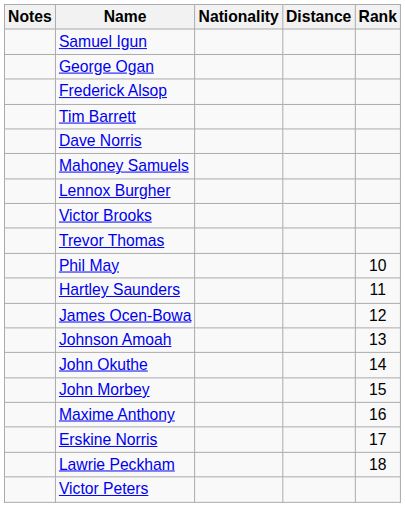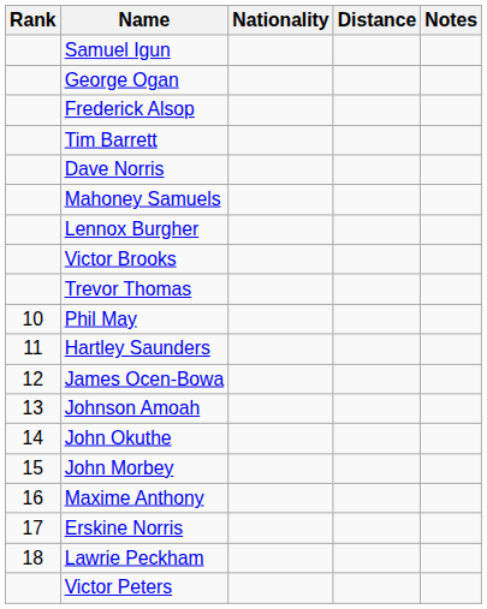 <table class="wikitable sortable" style=" text-align:center">
 <tr>
-<th scope="col">Notes</th>
+<th scope="col">Rank</th>
 <th scope="col">Name</th>
 <th scope="col">Nationality</th>
 <th scope="col">Distance</th>
-<th scope="col">Rank</th>
+<th scope="col">Notes</th>
 </tr>
 <tr>
 <td></td>
 <td align=left><a href='#'>Samuel Igun</a></td>
 <td align=left></td>
 <td></td>
 <td></td>
 </tr>
 <tr>
 <td></td>
 <td align=left><a href='#'>George Ogan</a></td>
 <td align=left></td>
 <td></td>
 <td></td>
 </tr>
 <tr>
 <td></td>
 <td align=left><a href='#'>Frederick Alsop</a></td>
 <td align=left></td>
 <td></td>
 <td></td>
 </tr>
 <tr>
 <td></td>
 <td align=left><a href='#'>Tim Barrett</a></td>
 <td align=left></td>
 <td></td>
 <td></td>
 </tr>
 <tr>
 <td></td>
 <td align=left><a href='#'>Dave Norris</a></td>
 <td align=left></td>
 <td></td>
 <td></td>
 </tr>
 <tr>
 <td></td>
 <td align=left><a href='#'>Mahoney Samuels</a></td>
 <td align=left></td>
 <td></td>
 <td></td>
 </tr>
 <tr>
 <td></td>
 <td align=left><a href='#'>Lennox Burgher</a></td>
 <td align=left></td>
 <td></td>
 <td></td>
 </tr>
 <tr>
 <td></td>
 <td align=left><a href='#'>Victor Brooks</a></td>
 <td align=left></td>
 <td></td>
 <td></td>
 </tr>
 <tr>
 <td></td>
 <td align=left><a href='#'>Trevor Thomas</a></td>
 <td align=left></td>
 <td></td>
 <td></td>
 </tr>
 <tr>
-<td></td>
+<td>10</td>
 <td align=left><a href='#'>Phil May</a></td>
 <td align=left></td>
 <td></td>
-<td>10</td>
+<td></td>
 </tr>
 <tr>
-<td></td>
+<td>11</td>
 <td align=left><a href='#'>Hartley Saunders</a></td>
 <td align=left></td>
 <td></td>
-<td>11</td>
+<td></td>
 </tr>
 <tr>
-<td></td>
+<td>12</td>
 <td align=left><a href='#'>James Ocen-Bowa</a></td>
 <td align=left></td>
 <td></td>
-<td>12</td>
+<td></td>
 </tr>
 <tr>
-<td></td>
+<td>13</td>
 <td align=left><a href='#'>Johnson Amoah</a></td>
 <td align=left></td>
 <td></td>
-<td>13</td>
+<td></td>
 </tr>
 <tr>
-<td></td>
+<td>14</td>
 <td align=left><a href='#'>John Okuthe</a></td>
 <td align=left></td>
 <td></td>
-<td>14</td>
+<td></td>
 </tr>
 <tr>
-<td></td>
+<td>15</td>
 <td align=left><a href='#'>John Morbey</a></td>
 <td align=left></td>
 <td></td>
-<td>15</td>
+<td></td>
 </tr>
 <tr>
-<td></td>
+<td>16</td>
 <td align=left><a href='#'>Maxime Anthony</a></td>
 <td align=left></td>
 <td></td>
-<td>16</td>
+<td></td>
 </tr>
 <tr>
-<td></td>
+<td>17</td>
 <td align=left><a href='#'>Erskine Norris</a></td>
 <td align=left></td>
 <td></td>
-<td>17</td>
+<td></td>
 </tr>
 <tr>
-<td></td>
+<td>18</td>
 <td align=left><a href='#'>Lawrie Peckham</a></td>
 <td align=left></td>
 <td></td>
-<td>18</td>
+<td></td>
 </tr>
 <tr>
 <td></td>
 <td align=left><a href='#'>Victor Peters</a></td>
 <td align=left></td>
 <td></td>
 <td></td>
 </tr>
 </table>
